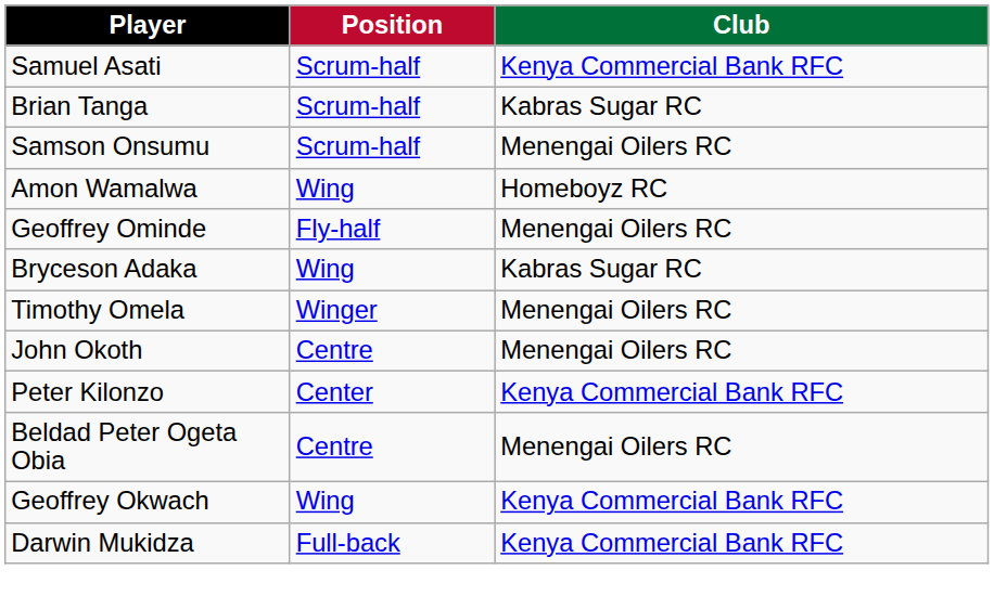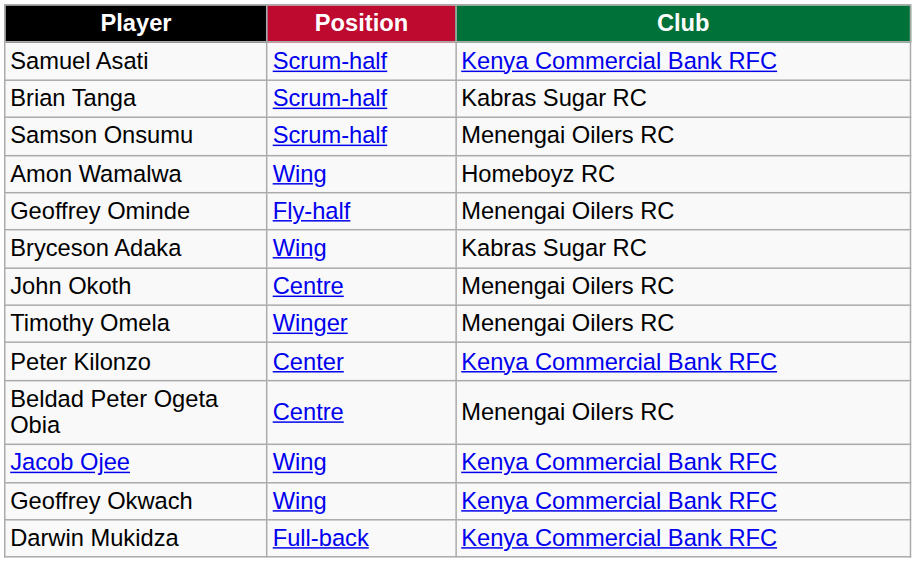 <table class="wikitable">
 <tr>
 <th style="background:#000; color:#fff;width:170px">Player</th>
 <th style="background:#BF0A30; color:#fff;width:120px">Position</th>
 <th style="background:#007138; color:#fff;width:300px">Club</th>
 </tr>
 <tr>
 <td>Samuel Asati</td>
 <td><a href='#'>Scrum-half</a></td>
 <td> <a href='#'>Kenya Commercial Bank RFC</a></td>
 </tr>
 <tr>
 <td>Brian Tanga</td>
 <td><a href='#'>Scrum-half</a></td>
 <td> Kabras Sugar RC</td>
 </tr>
 <tr>
 <td>Samson Onsumu</td>
 <td><a href='#'>Scrum-half</a></td>
 <td> Menengai  Oilers RC</td>
 </tr>
 <tr>
 <td>Amon Wamalwa</td>
 <td><a href='#'>Wing</a></td>
 <td> Homeboyz RC</td>
 </tr>
 <tr>
 <td>Geoffrey Ominde</td>
 <td><a href='#'>Fly-half</a></td>
 <td> Menengai Oilers RC</td>
 </tr>
 <tr>
 <td>Bryceson Adaka</td>
 <td><a href='#'>Wing</a></td>
 <td> Kabras Sugar RC</td>
 </tr>
 <tr>
-<td>Timothy Omela</td>
-<td><a href='#'>Winger</a></td>
+<td>John Okoth</td>
+<td><a href='#'>Centre</a></td>
 <td> Menengai Oilers RC</td>
 </tr>
 <tr>
-<td>John Okoth</td>
-<td><a href='#'>Centre</a></td>
+<td>Timothy Omela</td>
+<td><a href='#'>Winger</a></td>
 <td> Menengai Oilers RC</td>
 </tr>
 <tr>
 <td>Peter Kilonzo</td>
 <td><a href='#'>Center</a></td>
 <td> <a href='#'>Kenya Commercial Bank RFC</a></td>
 </tr>
 <tr>
 <td>Beldad Peter Ogeta Obia</td>
 <td><a href='#'>Centre</a></td>
 <td> Menengai Oilers RC</td>
 </tr>
 <tr>
+<td><a href='#'>Jacob Ojee</a></td>
+<td><a href='#'>Wing</a></td>
+<td> <a href='#'>Kenya Commercial Bank RFC</a></td>
+</tr>
+<tr>
 <td>Geoffrey Okwach</td>
 <td><a href='#'>Wing</a></td>
 <td> <a href='#'>Kenya Commercial Bank RFC</a></td>
 </tr>
 <tr>
 <td>Darwin Mukidza</td>
 <td><a href='#'>Full-back</a></td>
 <td> <a href='#'>Kenya Commercial Bank RFC</a></td>
 </tr>
 </table>
